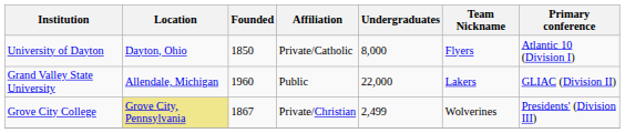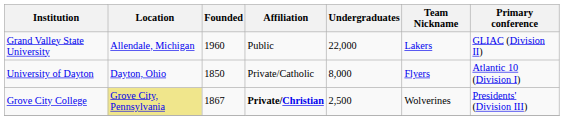 <table class="wikitable">
 <tr>
 <th>Institution</th>
 <th>Location</th>
 <th>Founded</th>
 <th>Affiliation</th>
 <th>Undergraduates</th>
 <th>Team Nickname</th>
 <th>Primary conference</th>
 </tr>
 <tr>
+<td><a href='#'>Grand Valley State University</a></td>
+<td><a href='#'>Allendale, Michigan</a></td>
+<td>1960</td>
+<td>Public</td>
+<td>22,000</td>
+<td><a href='#'>Lakers</a></td>
+<td><a href='#'>GLIAC</a> (<a href='#'>Division II</a>)</td>
+</tr>
+<tr>
 <td><a href='#'>University of Dayton</a></td>
 <td><a href='#'>Dayton, Ohio</a></td>
 <td>1850</td>
 <td>Private/Catholic</td>
 <td>8,000</td>
 <td><a href='#'>Flyers</a></td>
 <td><a href='#'>Atlantic 10</a> (<a href='#'>Division I</a>)</td>
 </tr>
 <tr>
-<td><a href='#'>Grand Valley State University</a></td>
-<td><a href='#'>Allendale, Michigan</a></td>
-<td>1960</td>
-<td>Public</td>
-<td>22,000</td>
-<td><a href='#'>Lakers</a></td>
-<td><a href='#'>GLIAC</a> (<a href='#'>Division II</a>)</td>
-</tr>
-<tr>
 <td><a href='#'>Grove City College</a></td>
 <td style="background: khaki;"><a href='#'>Grove City, Pennsylvania</a></td>
 <td>1867</td>
-<td>Private/<a href='#'>Christian</a></td>
-<td>2,499</td>
+<td><strong>Private/<a href='#'>Christian</a></strong></td>
+<td>2,500</td>
 <td>Wolverines</td>
 <td><a href='#'>Presidents'</a> (<a href='#'>Division III</a>)</td>
 </tr>
 <tr>
 </tr>
 </table>
